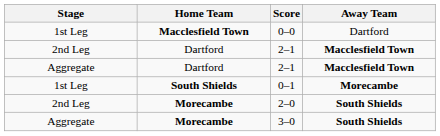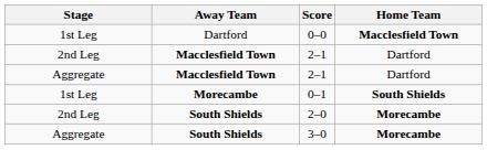 <table class="wikitable" style="text-align:center">
 <tr>
 <th width=180>Stage</th>
+<th width=180>Away Team</th>
+<th width=20>Score</th>
 <th width=180>Home Team</th>
-<th width=20>Score</th>
-<th width=180>Away Team</th>
 </tr>
 <tr>
 <td>1st Leg</td>
+<td>Dartford</td>
+<td>0–0</td>
 <td><strong>Macclesfield Town</strong></td>
-<td>0–0</td>
+</tr>
+<tr>
+<td>2nd Leg</td>
+<td><strong>Macclesfield Town</strong></td>
+<td>2–1</td>
 <td>Dartford</td>
 </tr>
 <tr>
+<td>Aggregate</td>
+<td><strong>Macclesfield Town</strong></td>
+<td>2–1</td>
+<td>Dartford</td>
+</tr>
+<tr>
+<td>1st Leg</td>
+<td><strong>Morecambe</strong></td>
+<td>0–1</td>
+<td><strong>South Shields</strong></td>
+</tr>
+<tr>
 <td>2nd Leg</td>
-<td>Dartford</td>
-<td>2–1</td>
-<td><strong>Macclesfield Town</strong></td>
+<td><strong>South Shields</strong></td>
+<td>2–0</td>
+<td><strong>Morecambe</strong></td>
 </tr>
 <tr>
 <td>Aggregate</td>
-<td>Dartford</td>
-<td>2–1</td>
-<td><strong>Macclesfield Town</strong></td>
-</tr>
-<tr>
-<td>1st Leg</td>
 <td><strong>South Shields</strong></td>
-<td>0–1</td>
+<td>3–0</td>
 <td><strong>Morecambe</strong></td>
 </tr>
-<tr>
-<td>2nd Leg</td>
-<td><strong>Morecambe</strong></td>
-<td>2–0</td>
-<td><strong>South Shields</strong></td>
-</tr>
-<tr>
-<td>Aggregate</td>
-<td><strong>Morecambe</strong></td>
-<td>3–0</td>
-<td><strong>South Shields</strong></td>
-</tr>
 </table>
